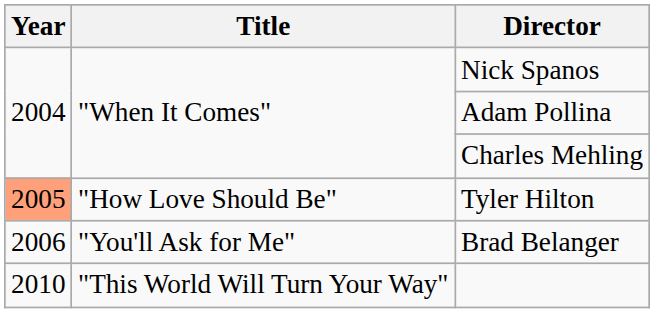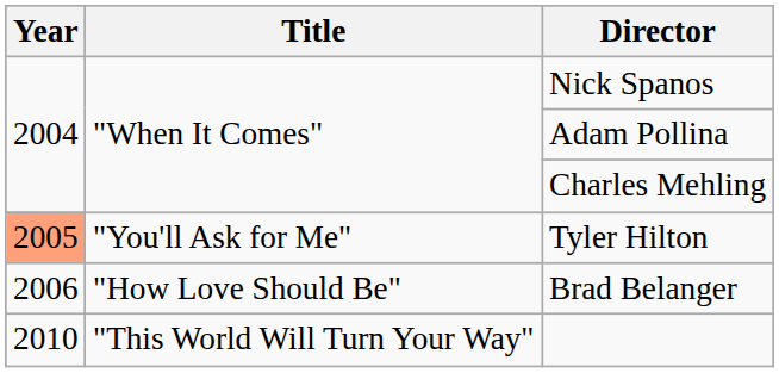 <table class="wikitable">
 <tr>
 <th>Year</th>
 <th>Title</th>
 <th>Director</th>
 </tr>
 <tr>
 <td rowspan=3>2004</td>
 <td rowspan=3>"When It Comes"</td>
 <td>Nick Spanos</td>
 </tr>
 <tr>
 <td>Adam Pollina</td>
 </tr>
 <tr>
 <td>Charles Mehling</td>
 </tr>
 <tr>
 <td style="background: lightsalmon;">2005</td>
-<td>"How Love Should Be"</td>
+<td>"You'll Ask for Me"</td>
 <td>Tyler Hilton</td>
 </tr>
 <tr>
 <td>2006</td>
-<td>"You'll Ask for Me"</td>
+<td>"How Love Should Be"</td>
 <td>Brad Belanger</td>
 </tr>
 <tr>
 <td>2010</td>
 <td>"This World Will Turn Your Way"</td>
 </tr>
 </table>
